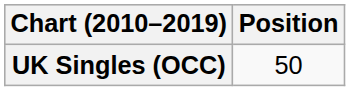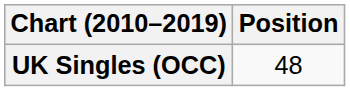 <table class="wikitable plainrowheaders" style="text-align:center">
 <tr>
 <th scope="col">Chart (2010–2019)</th>
 <th scope="col">Position</th>
 </tr>
 <tr>
 <th scope="row">UK Singles (OCC)</th>
-<td>50</td>
+<td>48</td>
 </tr>
 </table>
